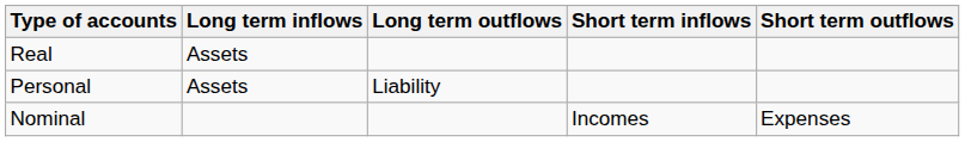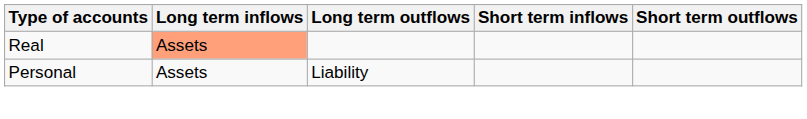 <table class="wikitable">
 <tr>
 <th>Type of accounts</th>
 <th>Long term inflows</th>
 <th>Long term outflows</th>
 <th>Short term inflows</th>
 <th>Short term outflows</th>
 </tr>
 <tr>
 <td>Real</td>
-<td>Assets</td>
+<td style="background: lightsalmon;">Assets</td>
 <td></td>
 <td></td>
 <td></td>
 </tr>
 <tr>
 <td>Personal</td>
 <td>Assets</td>
 <td>Liability</td>
 <td></td>
 <td></td>
 </tr>
-<tr>
-<td>Nominal</td>
-<td></td>
-<td></td>
-<td>Incomes</td>
-<td>Expenses</td>
-</tr>
 </table>
